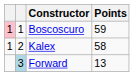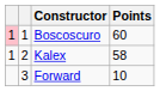 <table class="wikitable" style="font-size: 95%;">
 <tr>
 <th></th>
 <th></th>
 <th>Constructor</th>
 <th>Points</th>
 </tr>
 <tr>
 <td style="background: pink;"> 1</td>
 <td align=center>1</td>
 <td> <a href='#'>Boscoscuro</a></td>
-<td align=left>59</td>
+<td align=left>60</td>
 </tr>
 <tr>
 <td> 1</td>
 <td align=center>2</td>
 <td> <a href='#'>Kalex</a></td>
 <td align=left>58</td>
 </tr>
 <tr>
 <td></td>
-<td align=center style="background: lightblue;">3</td>
+<td align=center>3</td>
 <td> <a href='#'>Forward</a></td>
-<td align=left>13</td>
+<td align=left>10</td>
 </tr>
 </table>
